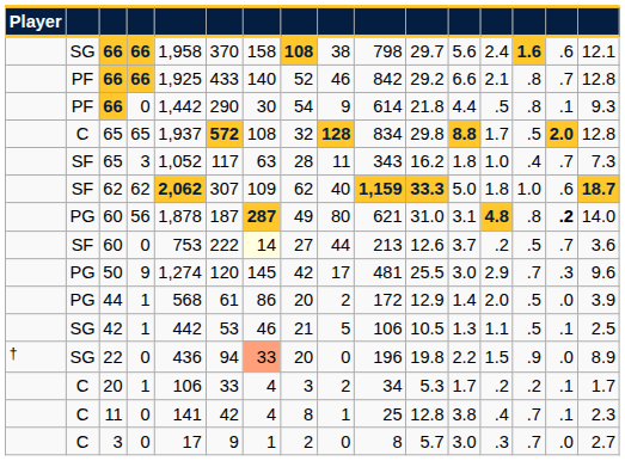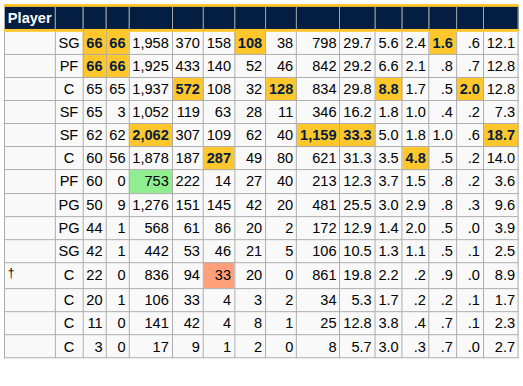 <table class="wikitable sortable" style="font-size: 95%; text-align:right;">
 <tr>
 <th style="background:#041E42; color:#FFFFFF; border-top:#FFC72C 3px solid; border-bottom:#FFC72C 3px solid;">Player</th>
 <th style="background:#041E42; color:#FFFFFF; border-top:#FFC72C 3px solid; border-bottom:#FFC72C 3px solid;"></th>
 <th style="background:#041E42; color:#FFFFFF; border-top:#FFC72C 3px solid; border-bottom:#FFC72C 3px solid;"></th>
 <th style="background:#041E42; color:#FFFFFF; border-top:#FFC72C 3px solid; border-bottom:#FFC72C 3px solid;"></th>
 <th style="background:#041E42; color:#FFFFFF; border-top:#FFC72C 3px solid; border-bottom:#FFC72C 3px solid;"></th>
 <th style="background:#041E42; color:#FFFFFF; border-top:#FFC72C 3px solid; border-bottom:#FFC72C 3px solid;"></th>
 <th style="background:#041E42; color:#FFFFFF; border-top:#FFC72C 3px solid; border-bottom:#FFC72C 3px solid;"></th>
 <th style="background:#041E42; color:#FFFFFF; border-top:#FFC72C 3px solid; border-bottom:#FFC72C 3px solid;"></th>
 <th style="background:#041E42; color:#FFFFFF; border-top:#FFC72C 3px solid; border-bottom:#FFC72C 3px solid;"></th>
 <th style="background:#041E42; color:#FFFFFF; border-top:#FFC72C 3px solid; border-bottom:#FFC72C 3px solid;"></th>
 <th style="background:#041E42; color:#FFFFFF; border-top:#FFC72C 3px solid; border-bottom:#FFC72C 3px solid;"></th>
 <th style="background:#041E42; color:#FFFFFF; border-top:#FFC72C 3px solid; border-bottom:#FFC72C 3px solid;"></th>
 <th style="background:#041E42; color:#FFFFFF; border-top:#FFC72C 3px solid; border-bottom:#FFC72C 3px solid;"></th>
 <th style="background:#041E42; color:#FFFFFF; border-top:#FFC72C 3px solid; border-bottom:#FFC72C 3px solid;"></th>
 <th style="background:#041E42; color:#FFFFFF; border-top:#FFC72C 3px solid; border-bottom:#FFC72C 3px solid;"></th>
 <th style="background:#041E42; color:#FFFFFF; border-top:#FFC72C 3px solid; border-bottom:#FFC72C 3px solid;"></th>
 </tr>
 <tr>
 <td style="text-align:left;"></td>
 <td style="text-align:center;">SG</td>
 <td style="background:#FFC72C; color:#041E42;"><strong>66</strong></td>
 <td style="background:#FFC72C; color:#041E42;"><strong>66</strong></td>
 <td>1,958</td>
 <td>370</td>
 <td>158</td>
 <td style="background:#FFC72C; color:#041E42;"><strong>108</strong></td>
 <td>38</td>
 <td>798</td>
 <td>29.7</td>
 <td>5.6</td>
 <td>2.4</td>
 <td style="background:#FFC72C; color:#041E42;"><strong>1.6</strong></td>
 <td>.6</td>
 <td>12.1</td>
 </tr>
 <tr>
 <td style="text-align:left;"></td>
 <td style="text-align:center;">PF</td>
 <td style="background:#FFC72C; color:#041E42;"><strong>66</strong></td>
 <td style="background:#FFC72C; color:#041E42;"><strong>66</strong></td>
 <td>1,925</td>
 <td>433</td>
 <td>140</td>
 <td>52</td>
 <td>46</td>
 <td>842</td>
 <td>29.2</td>
 <td>6.6</td>
 <td>2.1</td>
 <td>.8</td>
 <td>.7</td>
 <td>12.8</td>
 </tr>
 <tr>
 <td style="text-align:left;"></td>
-<td style="text-align:center;">PF</td>
-<td style="background:#FFC72C; color:#041E42;"><strong>66</strong></td>
-<td>0</td>
-<td>1,442</td>
-<td>290</td>
-<td>30</td>
-<td>54</td>
-<td>9</td>
-<td>614</td>
-<td>21.8</td>
-<td>4.4</td>
-<td>.5</td>
-<td>.8</td>
-<td>.1</td>
-<td>9.3</td>
-</tr>
-<tr>
-<td style="text-align:left;"></td>
 <td style="text-align:center;">C</td>
 <td>65</td>
 <td>65</td>
 <td>1,937</td>
 <td style="background:#FFC72C; color:#041E42;"><strong>572</strong></td>
 <td>108</td>
 <td>32</td>
 <td style="background:#FFC72C; color:#041E42;"><strong>128</strong></td>
 <td>834</td>
 <td>29.8</td>
 <td style="background:#FFC72C; color:#041E42;"><strong>8.8</strong></td>
 <td>1.7</td>
 <td>.5</td>
 <td style="background:#FFC72C; color:#041E42;"><strong>2.0</strong></td>
 <td>12.8</td>
 </tr>
 <tr>
 <td style="text-align:left;"></td>
 <td style="text-align:center;">SF</td>
 <td>65</td>
 <td>3</td>
 <td>1,052</td>
-<td>117</td>
+<td>119</td>
 <td>63</td>
 <td>28</td>
 <td>11</td>
-<td>343</td>
+<td>346</td>
 <td>16.2</td>
 <td>1.8</td>
 <td>1.0</td>
 <td>.4</td>
-<td>.7</td>
+<td>.2</td>
 <td>7.3</td>
 </tr>
 <tr>
 <td style="text-align:left;"></td>
 <td style="text-align:center;">SF</td>
 <td>62</td>
 <td>62</td>
 <td style="background:#FFC72C; color:#041E42;"><strong>2,062</strong></td>
 <td>307</td>
 <td>109</td>
 <td>62</td>
 <td>40</td>
 <td style="background:#FFC72C; color:#041E42;"><strong>1,159</strong></td>
 <td style="background:#FFC72C; color:#041E42;"><strong>33.3</strong></td>
 <td>5.0</td>
 <td>1.8</td>
 <td>1.0</td>
 <td>.6</td>
 <td style="background:#FFC72C; color:#041E42;"><strong>18.7</strong></td>
 </tr>
 <tr>
 <td style="text-align:left;"></td>
-<td style="text-align:center;">PG</td>
+<td style="text-align:center;">C</td>
 <td>60</td>
 <td>56</td>
 <td>1,878</td>
 <td>187</td>
 <td style="background:#FFC72C; color:#041E42;"><strong>287</strong></td>
 <td>49</td>
 <td>80</td>
 <td>621</td>
-<td>31.0</td>
-<td>3.1</td>
+<td>31.3</td>
+<td>3.5</td>
 <td style="background:#FFC72C; color:#041E42;"><strong>4.8</strong></td>
-<td>.8</td>
-<td><strong>.2</strong></td>
+<td>.5</td>
+<td>.2</td>
 <td>14.0</td>
 </tr>
 <tr>
 <td style="text-align:left;"></td>
-<td style="text-align:center;">SF</td>
+<td style="text-align:center;">PF</td>
 <td>60</td>
 <td>0</td>
-<td>753</td>
+<td style="background: lightgreen;">753</td>
 <td>222</td>
-<td style="background: lightyellow;">14</td>
+<td>14</td>
 <td>27</td>
-<td>44</td>
+<td>40</td>
 <td>213</td>
-<td>12.6</td>
+<td>12.3</td>
 <td>3.7</td>
+<td>1.5</td>
+<td>.8</td>
 <td>.2</td>
-<td>.5</td>
-<td>.7</td>
 <td>3.6</td>
 </tr>
 <tr>
 <td style="text-align:left;"></td>
 <td style="text-align:center;">PG</td>
 <td>50</td>
 <td>9</td>
-<td>1,274</td>
-<td>120</td>
+<td>1,276</td>
+<td>151</td>
 <td>145</td>
 <td>42</td>
-<td>17</td>
+<td>20</td>
 <td>481</td>
 <td>25.5</td>
 <td>3.0</td>
 <td>2.9</td>
-<td>.7</td>
+<td>.8</td>
 <td>.3</td>
 <td>9.6</td>
 </tr>
 <tr>
 <td style="text-align:left;"></td>
 <td style="text-align:center;">PG</td>
 <td>44</td>
 <td>1</td>
 <td>568</td>
 <td>61</td>
 <td>86</td>
 <td>20</td>
 <td>2</td>
 <td>172</td>
 <td>12.9</td>
 <td>1.4</td>
 <td>2.0</td>
 <td>.5</td>
 <td>.0</td>
 <td>3.9</td>
 </tr>
 <tr>
 <td style="text-align:left;"></td>
 <td style="text-align:center;">SG</td>
 <td>42</td>
 <td>1</td>
 <td>442</td>
 <td>53</td>
 <td>46</td>
 <td>21</td>
 <td>5</td>
 <td>106</td>
 <td>10.5</td>
 <td>1.3</td>
 <td>1.1</td>
 <td>.5</td>
 <td>.1</td>
 <td>2.5</td>
 </tr>
 <tr>
 <td style="text-align:left;"><sup>†</sup></td>
-<td style="text-align:center;">SG</td>
+<td style="text-align:center;">C</td>
 <td>22</td>
 <td>0</td>
-<td>436</td>
+<td>836</td>
 <td>94</td>
 <td style="background: lightsalmon;">33</td>
 <td>20</td>
 <td>0</td>
-<td>196</td>
+<td>861</td>
 <td>19.8</td>
 <td>2.2</td>
-<td>1.5</td>
+<td>.2</td>
 <td>.9</td>
 <td>.0</td>
 <td>8.9</td>
 </tr>
 <tr>
 <td style="text-align:left;"></td>
 <td style="text-align:center;">C</td>
 <td>20</td>
 <td>1</td>
 <td>106</td>
 <td>33</td>
 <td>4</td>
 <td>3</td>
 <td>2</td>
 <td>34</td>
 <td>5.3</td>
 <td>1.7</td>
 <td>.2</td>
 <td>.2</td>
 <td>.1</td>
 <td>1.7</td>
 </tr>
 <tr>
 <td style="text-align:left;"></td>
 <td style="text-align:center;">C</td>
 <td>11</td>
 <td>0</td>
 <td>141</td>
 <td>42</td>
 <td>4</td>
 <td>8</td>
 <td>1</td>
 <td>25</td>
 <td>12.8</td>
 <td>3.8</td>
 <td>.4</td>
 <td>.7</td>
 <td>.1</td>
 <td>2.3</td>
 </tr>
 <tr>
 <td style="text-align:left;"></td>
 <td style="text-align:center;">C</td>
 <td>3</td>
 <td>0</td>
 <td>17</td>
 <td>9</td>
 <td>1</td>
 <td>2</td>
 <td>0</td>
 <td>8</td>
 <td>5.7</td>
 <td>3.0</td>
 <td>.3</td>
 <td>.7</td>
 <td>.0</td>
 <td>2.7</td>
 </tr>
 </table>
